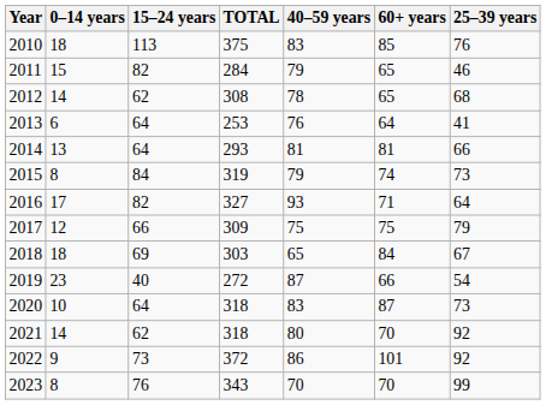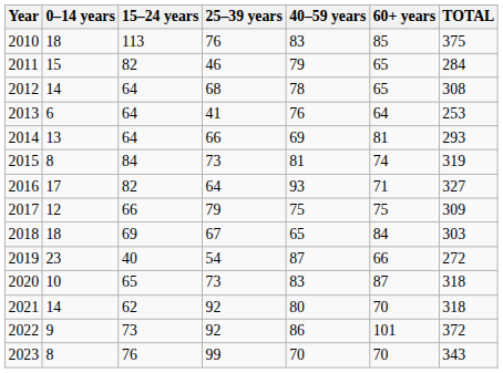 <table class="wikitable sortable">
 <tr>
 <th>Year</th>
 <th>0–14 years</th>
 <th>15–24 years</th>
-<th>TOTAL</th>
+<th>25–39 years</th>
 <th>40–59 years</th>
 <th>60+ years</th>
-<th>25–39 years</th>
+<th>TOTAL</th>
 </tr>
 <tr>
 <td>2010</td>
 <td>18</td>
 <td>113</td>
-<td>375</td>
+<td>76</td>
 <td>83</td>
 <td>85</td>
-<td>76</td>
+<td>375</td>
 </tr>
 <tr>
 <td>2011</td>
 <td>15</td>
 <td>82</td>
-<td>284</td>
+<td>46</td>
 <td>79</td>
 <td>65</td>
-<td>46</td>
+<td>284</td>
 </tr>
 <tr>
 <td>2012</td>
 <td>14</td>
-<td>62</td>
-<td>308</td>
+<td>64</td>
+<td>68</td>
 <td>78</td>
 <td>65</td>
-<td>68</td>
+<td>308</td>
 </tr>
 <tr>
 <td>2013</td>
 <td>6</td>
 <td>64</td>
-<td>253</td>
+<td>41</td>
 <td>76</td>
 <td>64</td>
-<td>41</td>
+<td>253</td>
 </tr>
 <tr>
 <td>2014</td>
 <td>13</td>
 <td>64</td>
+<td>66</td>
+<td>69</td>
+<td>81</td>
 <td>293</td>
-<td>81</td>
-<td>81</td>
-<td>66</td>
 </tr>
 <tr>
 <td>2015</td>
 <td>8</td>
 <td>84</td>
+<td>73</td>
+<td>81</td>
+<td>74</td>
 <td>319</td>
-<td>79</td>
-<td>74</td>
-<td>73</td>
 </tr>
 <tr>
 <td>2016</td>
 <td>17</td>
 <td>82</td>
-<td>327</td>
+<td>64</td>
 <td>93</td>
 <td>71</td>
-<td>64</td>
+<td>327</td>
 </tr>
 <tr>
 <td>2017</td>
 <td>12</td>
 <td>66</td>
-<td>309</td>
+<td>79</td>
 <td>75</td>
 <td>75</td>
-<td>79</td>
+<td>309</td>
 </tr>
 <tr>
 <td>2018</td>
 <td>18</td>
 <td>69</td>
-<td>303</td>
+<td>67</td>
 <td>65</td>
 <td>84</td>
-<td>67</td>
+<td>303</td>
 </tr>
 <tr>
 <td>2019</td>
 <td>23</td>
 <td>40</td>
-<td>272</td>
+<td>54</td>
 <td>87</td>
 <td>66</td>
-<td>54</td>
+<td>272</td>
 </tr>
 <tr>
 <td>2020</td>
 <td>10</td>
-<td>64</td>
-<td>318</td>
+<td>65</td>
+<td>73</td>
 <td>83</td>
 <td>87</td>
-<td>73</td>
+<td>318</td>
 </tr>
 <tr>
 <td>2021</td>
 <td>14</td>
 <td>62</td>
-<td>318</td>
+<td>92</td>
 <td>80</td>
 <td>70</td>
-<td>92</td>
+<td>318</td>
 </tr>
 <tr>
 <td>2022</td>
 <td>9</td>
 <td>73</td>
-<td>372</td>
+<td>92</td>
 <td>86</td>
 <td>101</td>
-<td>92</td>
+<td>372</td>
 </tr>
 <tr>
 <td>2023</td>
 <td>8</td>
 <td>76</td>
-<td>343</td>
+<td>99</td>
 <td>70</td>
 <td>70</td>
-<td>99</td>
+<td>343</td>
 </tr>
 </table>
